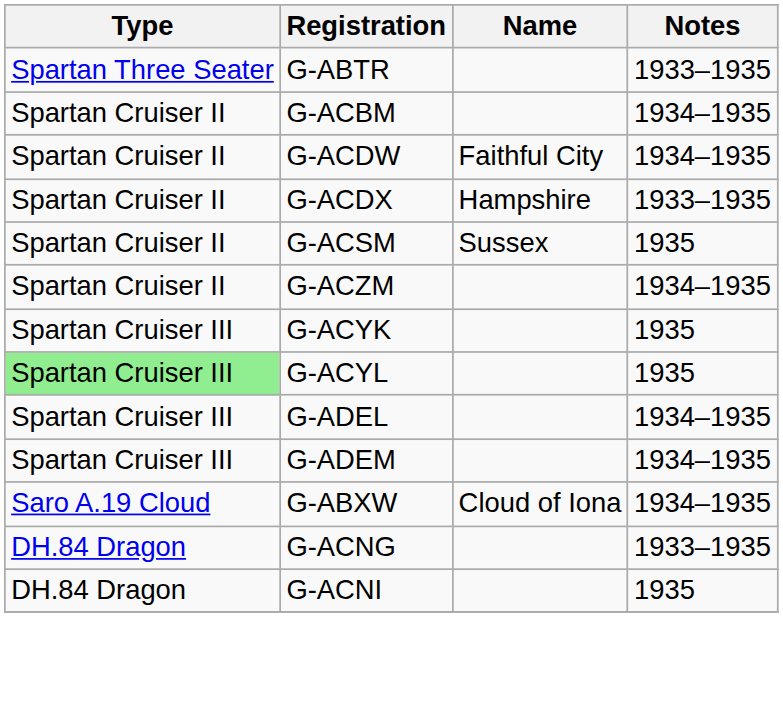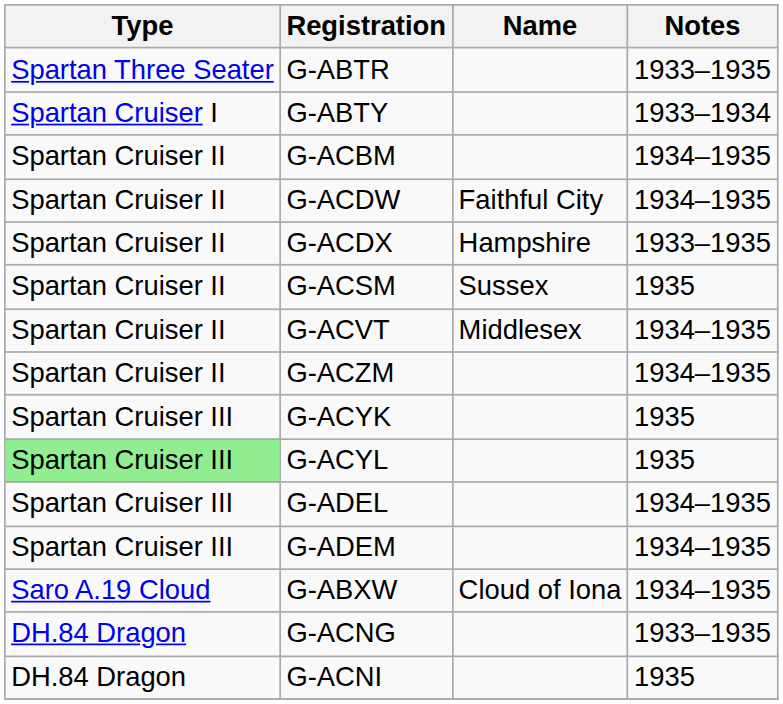 <table class="wikitable">
 <tr>
 <th>Type</th>
 <th>Registration</th>
 <th>Name</th>
 <th>Notes</th>
 </tr>
 <tr>
 <td><a href='#'>Spartan Three Seater</a></td>
 <td>G-ABTR</td>
 <td></td>
 <td>1933–1935</td>
+</tr>
+<tr>
+<td><a href='#'>Spartan Cruiser</a> I</td>
+<td>G-ABTY</td>
+<td></td>
+<td>1933–1934</td>
 </tr>
 <tr>
 <td>Spartan Cruiser II</td>
 <td>G-ACBM</td>
 <td></td>
 <td>1934–1935</td>
 </tr>
 <tr>
 <td>Spartan Cruiser II</td>
 <td>G-ACDW</td>
 <td>Faithful City</td>
 <td>1934–1935</td>
 </tr>
 <tr>
 <td>Spartan Cruiser II</td>
 <td>G-ACDX</td>
 <td>Hampshire</td>
 <td>1933–1935</td>
 </tr>
 <tr>
 <td>Spartan Cruiser II</td>
 <td>G-ACSM</td>
 <td>Sussex</td>
 <td>1935</td>
+</tr>
+<tr>
+<td>Spartan Cruiser II</td>
+<td>G-ACVT</td>
+<td>Middlesex</td>
+<td>1934–1935</td>
 </tr>
 <tr>
 <td>Spartan Cruiser II</td>
 <td>G-ACZM</td>
 <td></td>
 <td>1934–1935</td>
 </tr>
 <tr>
 <td>Spartan Cruiser III</td>
 <td>G-ACYK</td>
 <td></td>
 <td>1935</td>
 </tr>
 <tr>
 <td style="background: lightgreen;">Spartan Cruiser III</td>
 <td>G-ACYL</td>
 <td></td>
 <td>1935</td>
 </tr>
 <tr>
 <td>Spartan Cruiser III</td>
 <td>G-ADEL</td>
 <td></td>
 <td>1934–1935</td>
 </tr>
 <tr>
 <td>Spartan Cruiser III</td>
 <td>G-ADEM</td>
 <td></td>
 <td>1934–1935</td>
 </tr>
 <tr>
 <td><a href='#'>Saro A.19 Cloud</a></td>
 <td>G-ABXW</td>
 <td>Cloud of Iona</td>
 <td>1934–1935</td>
 </tr>
 <tr>
 <td><a href='#'>DH.84 Dragon</a></td>
 <td>G-ACNG</td>
 <td></td>
 <td>1933–1935</td>
 </tr>
 <tr>
 <td>DH.84 Dragon</td>
 <td>G-ACNI</td>
 <td></td>
 <td>1935</td>
 </tr>
 <tr>
 </tr>
 </table>
